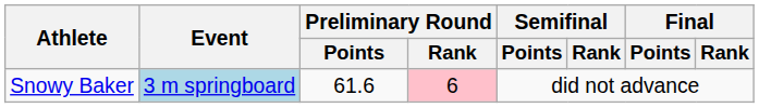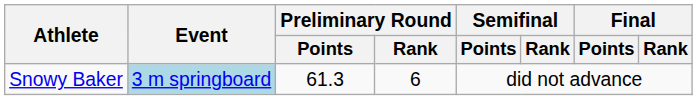 <table class="wikitable" style="font-size:90%;">
 <tr>
 <th rowspan=2>Athlete</th>
 <th rowspan=2>Event</th>
 <th colspan=2>Preliminary Round</th>
 <th colspan=2>Semifinal</th>
 <th colspan=2>Final</th>
 </tr>
 <tr style="font-size:95%">
 <th>Points</th>
 <th>Rank</th>
 <th>Points</th>
 <th>Rank</th>
 <th>Points</th>
 <th>Rank</th>
 </tr>
 <tr align=center>
 <td align=left><a href='#'>Snowy Baker</a></td>
 <td align=left style="background: lightblue;"><a href='#'>3 m springboard</a></td>
-<td>61.6</td>
-<td style="background: pink;">6</td>
+<td>61.3</td>
+<td>6</td>
 <td colspan=4>did not advance</td>
 </tr>
 </table>
